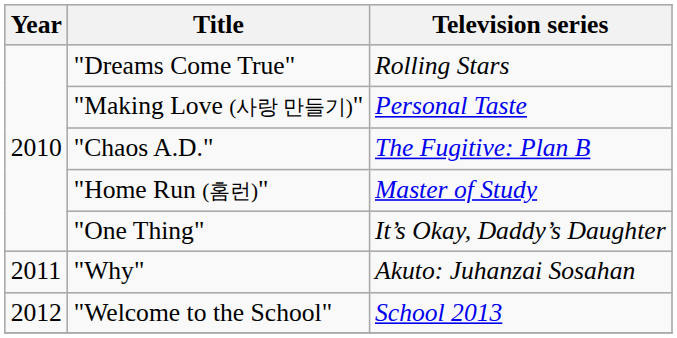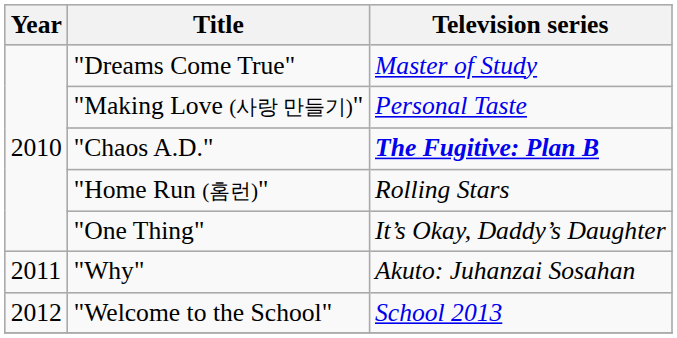 <table class="wikitable">
 <tr>
 <th>Year</th>
 <th>Title</th>
 <th>Television series</th>
 </tr>
 <tr>
 <td rowspan="5">2010</td>
 <td>"Dreams Come True"</td>
-<td><em>Rolling Stars</em></td>
+<td><em><a href='#'>Master of Study</a></em></td>
 </tr>
 <tr>
 <td>"Making Love <small>(사랑 만들기)</small>"</td>
 <td><em><a href='#'>Personal Taste</a></em></td>
 </tr>
 <tr>
 <td>"Chaos A.D."</td>
-<td><em><a href='#'>The Fugitive: Plan B</a></em></td>
+<td><strong><em><a href='#'>The Fugitive: Plan B</a></em></strong></td>
 </tr>
 <tr>
 <td>"Home Run <small>(홈런)</small>"</td>
-<td><em><a href='#'>Master of Study</a></em></td>
+<td><em>Rolling Stars</em></td>
 </tr>
 <tr>
 <td>"One Thing"</td>
 <td><em>It’s Okay, Daddy’s Daughter</em></td>
 </tr>
 <tr>
 <td>2011</td>
 <td>"Why"</td>
 <td><em>Akuto: Juhanzai Sosahan</em></td>
 </tr>
 <tr>
 <td>2012</td>
 <td>"Welcome to the School"</td>
 <td><em><a href='#'>School 2013</a></em></td>
 </tr>
 <tr>
 </tr>
 </table>
